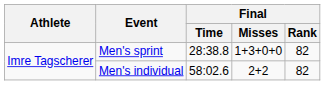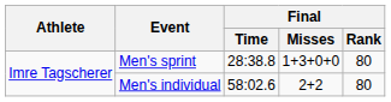 <table class="wikitable" style="font-size:90%">
 <tr>
 <th rowspan="2">Athlete</th>
 <th rowspan="2">Event</th>
 <th colspan="3">Final</th>
 </tr>
 <tr>
 <th>Time</th>
 <th>Misses</th>
 <th>Rank</th>
 </tr>
 <tr>
 <td rowspan="2"><a href='#'>Imre Tagscherer</a></td>
 <td><a href='#'>Men's sprint</a></td>
 <td align="center">28:38.8</td>
 <td align="center">1+3+0+0</td>
-<td align="center">82</td>
+<td align="center">80</td>
 </tr>
 <tr>
 <td><a href='#'>Men's individual</a></td>
 <td align="center">58:02.6</td>
 <td align="center">2+2</td>
-<td align="center">82</td>
+<td align="center">80</td>
 </tr>
 </table>
